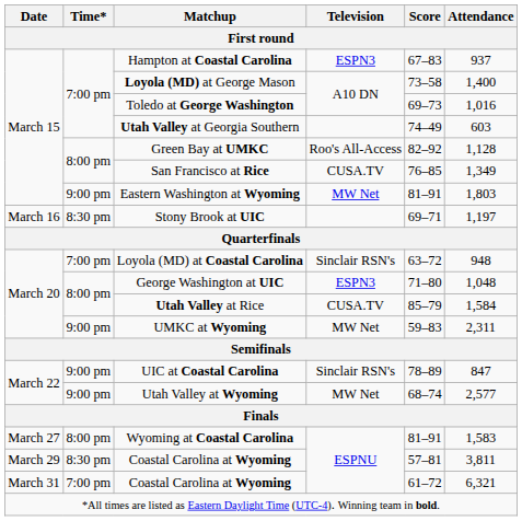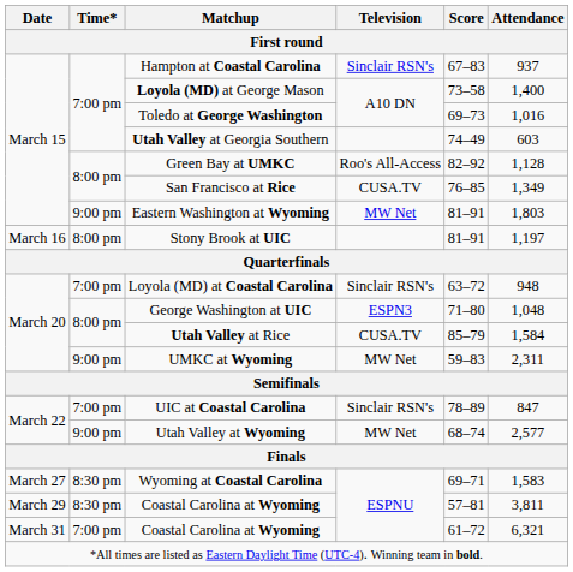 <table class="wikitable" style="font-size: 95%; text-align:center">
 <tr>
 <th>Date</th>
 <th>Time*</th>
 <th>Matchup</th>
 <th>Television</th>
 <th>Score</th>
 <th>Attendance</th>
 </tr>
 <tr>
 <th colspan=6>First round</th>
 </tr>
 <tr>
 <td rowspan=7>March 15</td>
 <td rowspan=4>7:00 pm</td>
 <td>Hampton at <strong>Coastal Carolina</strong></td>
-<td><a href='#'>ESPN3</a></td>
+<td><a href='#'>Sinclair RSN's</a></td>
 <td>67–83</td>
 <td>937</td>
 </tr>
 <tr>
 <td><strong>Loyola (MD)</strong> at George Mason</td>
 <td rowspan=2>A10 DN</td>
 <td>73–58</td>
 <td>1,400</td>
 </tr>
 <tr>
 <td>Toledo at <strong>George Washington</strong></td>
 <td>69–73</td>
 <td>1,016</td>
 </tr>
 <tr>
 <td><strong>Utah Valley</strong> at Georgia Southern</td>
 <td></td>
 <td>74–49</td>
 <td>603</td>
 </tr>
 <tr>
 <td rowspan=2>8:00 pm</td>
 <td>Green Bay at <strong>UMKC</strong></td>
 <td>Roo's All-Access</td>
 <td>82–92</td>
 <td>1,128</td>
 </tr>
 <tr>
 <td>San Francisco at <strong>Rice</strong></td>
 <td>CUSA.TV</td>
 <td>76–85</td>
 <td>1,349</td>
 </tr>
 <tr>
 <td>9:00 pm</td>
 <td>Eastern Washington at <strong>Wyoming</strong></td>
 <td><a href='#'>MW Net</a></td>
 <td>81–91</td>
 <td>1,803</td>
 </tr>
 <tr>
 <td>March 16</td>
-<td>8:30 pm</td>
+<td>8:00 pm</td>
 <td>Stony Brook at <strong>UIC</strong></td>
 <td></td>
-<td>69–71</td>
+<td>81–91</td>
 <td>1,197</td>
 </tr>
 <tr>
 <th colspan=6>Quarterfinals</th>
 </tr>
 <tr>
 <td rowspan=4 align=left>March 20</td>
 <td>7:00 pm</td>
 <td>Loyola (MD) at <strong>Coastal Carolina</strong></td>
 <td>Sinclair RSN's</td>
 <td>63–72</td>
 <td>948</td>
 </tr>
 <tr>
 <td rowspan=2>8:00 pm</td>
 <td>George Washington at <strong>UIC</strong></td>
 <td><a href='#'>ESPN3</a></td>
 <td>71–80</td>
 <td>1,048</td>
 </tr>
 <tr>
 <td><strong>Utah Valley</strong> at Rice</td>
 <td>CUSA.TV</td>
 <td>85–79</td>
 <td>1,584</td>
 </tr>
 <tr>
 <td>9:00 pm</td>
 <td>UMKC at <strong>Wyoming</strong></td>
 <td>MW Net</td>
 <td>59–83</td>
 <td>2,311</td>
 </tr>
 <tr>
 <th colspan=6>Semifinals</th>
 </tr>
 <tr>
 <td rowspan=2 align=left>March 22</td>
-<td>9:00 pm</td>
+<td>7:00 pm</td>
 <td>UIC at <strong>Coastal Carolina</strong></td>
 <td>Sinclair RSN's</td>
 <td>78–89</td>
 <td>847</td>
 </tr>
 <tr>
 <td>9:00 pm</td>
 <td>Utah Valley at <strong>Wyoming</strong></td>
 <td>MW Net</td>
 <td>68–74</td>
 <td>2,577</td>
 </tr>
 <tr>
 <th colspan=6>Finals</th>
 </tr>
 <tr>
 <td>March 27</td>
-<td>8:00 pm</td>
+<td>8:30 pm</td>
 <td>Wyoming at <strong>Coastal Carolina</strong></td>
 <td rowspan=3><a href='#'>ESPNU</a></td>
-<td>81–91</td>
+<td>69–71</td>
 <td>1,583</td>
 </tr>
 <tr>
 <td>March 29</td>
 <td>8:30 pm</td>
 <td>Coastal Carolina at <strong>Wyoming</strong></td>
 <td>57–81</td>
 <td>3,811</td>
 </tr>
 <tr>
 <td>March 31</td>
 <td>7:00 pm</td>
 <td>Coastal Carolina at <strong>Wyoming</strong></td>
 <td>61–72</td>
 <td>6,321</td>
 </tr>
 <tr>
 <td colspan=6><small>*All times are listed as <a href='#'>Eastern Daylight Time</a> (<a href='#'>UTC-4</a>)</small>. <small>Winning team in <strong>bold</strong>.</small></td>
 </tr>
 </table>
